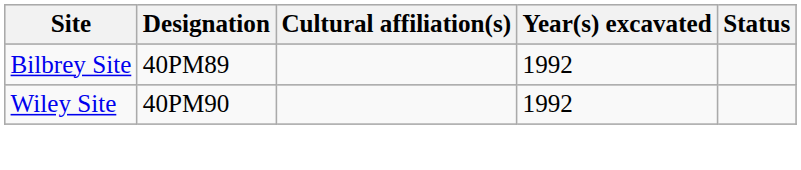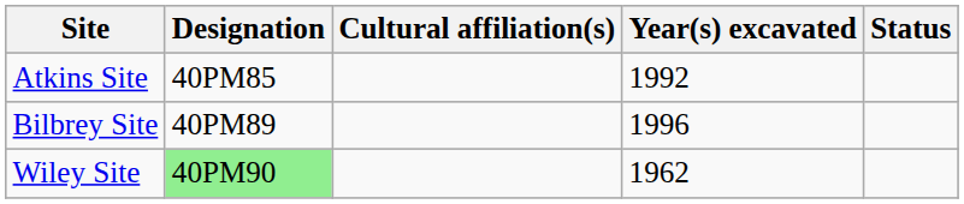 <table class="wikitable">
 <tr>
 <th>Site</th>
 <th>Designation</th>
 <th>Cultural affiliation(s)</th>
 <th>Year(s) excavated</th>
 <th>Status</th>
 </tr>
 <tr>
-<td><a href='#'>Bilbrey Site</a></td>
-<td>40PM89</td>
+<td><a href='#'>Atkins Site</a></td>
+<td>40PM85</td>
 <td></td>
 <td>1992</td>
 <td></td>
 </tr>
 <tr>
+<td><a href='#'>Bilbrey Site</a></td>
+<td>40PM89</td>
+<td></td>
+<td>1996</td>
+<td></td>
+</tr>
+<tr>
 <td><a href='#'>Wiley Site</a></td>
-<td>40PM90</td>
+<td style="background: lightgreen;">40PM90</td>
 <td></td>
-<td>1992</td>
+<td>1962</td>
 <td></td>
 </tr>
 </table>
